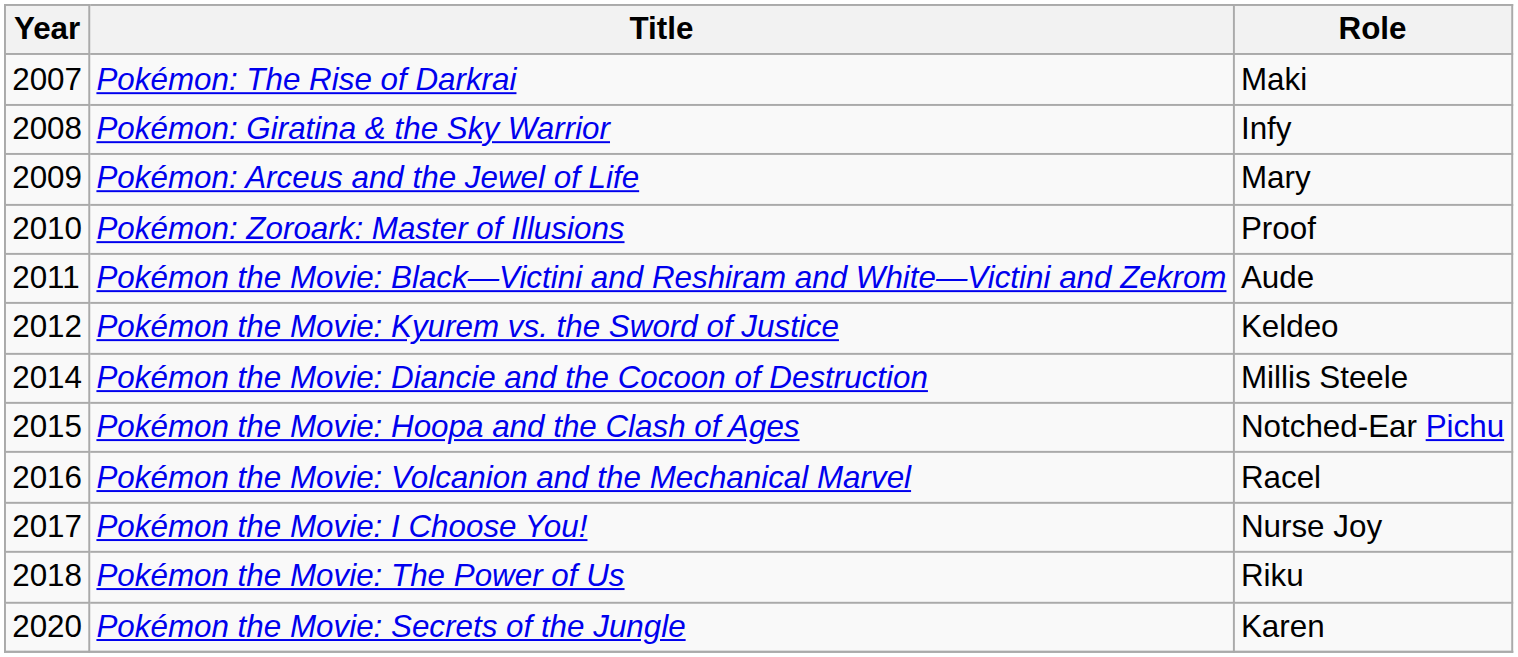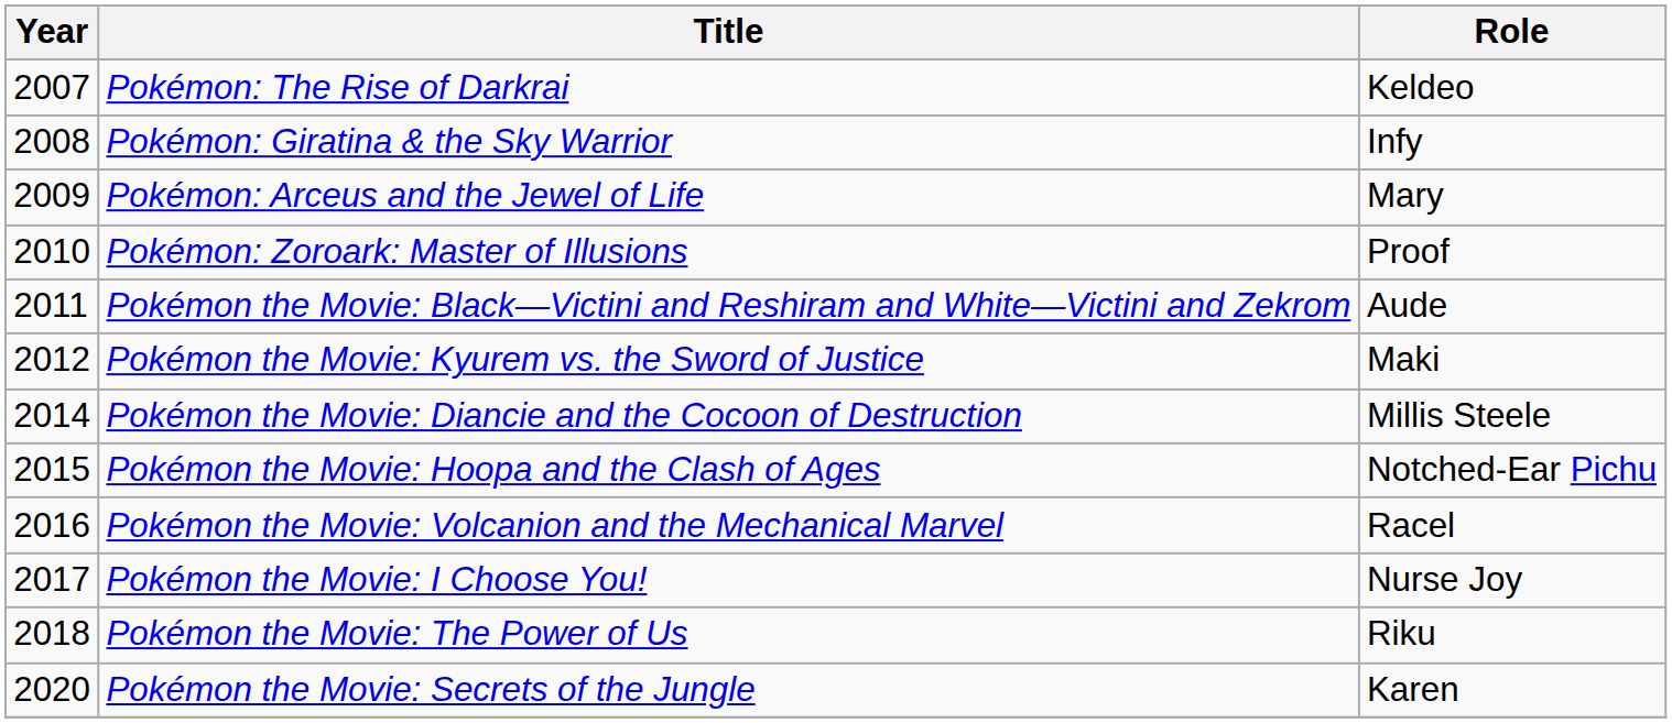 <table class="wikitable">
 <tr>
 <th>Year</th>
 <th>Title</th>
 <th>Role</th>
 </tr>
 <tr>
 <td>2007</td>
 <td><em><a href='#'>Pokémon: The Rise of Darkrai</a></em></td>
-<td>Maki</td>
+<td>Keldeo</td>
 </tr>
 <tr>
 <td>2008</td>
 <td><em><a href='#'>Pokémon: Giratina & the Sky Warrior</a></em></td>
 <td>Infy</td>
 </tr>
 <tr>
 <td>2009</td>
 <td><em><a href='#'>Pokémon: Arceus and the Jewel of Life</a></em></td>
 <td>Mary</td>
 </tr>
 <tr>
 <td>2010</td>
 <td><em><a href='#'>Pokémon: Zoroark: Master of Illusions</a></em></td>
 <td>Proof</td>
 </tr>
 <tr>
 <td>2011</td>
 <td><em><a href='#'>Pokémon the Movie: Black—Victini and Reshiram and White—Victini and Zekrom</a></em></td>
 <td>Aude</td>
 </tr>
 <tr>
 <td>2012</td>
 <td><em><a href='#'>Pokémon the Movie: Kyurem vs. the Sword of Justice</a></em></td>
-<td>Keldeo</td>
+<td>Maki</td>
 </tr>
 <tr>
 <td>2014</td>
 <td><em><a href='#'>Pokémon the Movie: Diancie and the Cocoon of Destruction</a></em></td>
 <td>Millis Steele</td>
 </tr>
 <tr>
 <td>2015</td>
 <td><em><a href='#'>Pokémon the Movie: Hoopa and the Clash of Ages</a></em></td>
 <td>Notched-Ear <a href='#'>Pichu</a></td>
 </tr>
 <tr>
 <td>2016</td>
 <td><em><a href='#'>Pokémon the Movie: Volcanion and the Mechanical Marvel</a></em></td>
 <td>Racel</td>
 </tr>
 <tr>
 <td>2017</td>
 <td><em><a href='#'>Pokémon the Movie: I Choose You!</a></em></td>
 <td>Nurse Joy</td>
 </tr>
 <tr>
 <td>2018</td>
 <td><em><a href='#'>Pokémon the Movie: The Power of Us</a></em></td>
 <td>Riku</td>
 </tr>
 <tr>
 <td>2020</td>
 <td><em><a href='#'>Pokémon the Movie: Secrets of the Jungle</a></em></td>
 <td>Karen</td>
 </tr>
 <tr>
 </tr>
 </table>
